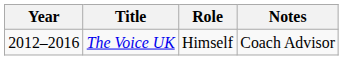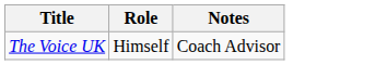 <table class="wikitable sortable">
 <tr>
-<th>Year</th>
 <th>Title</th>
 <th>Role</th>
 <th class="unsortable">Notes</th>
 </tr>
 <tr>
-<td>2012–2016</td>
 <td><em><a href='#'>The Voice UK</a></em></td>
 <td>Himself</td>
 <td>Coach Advisor</td>
 </tr>
 </table>
